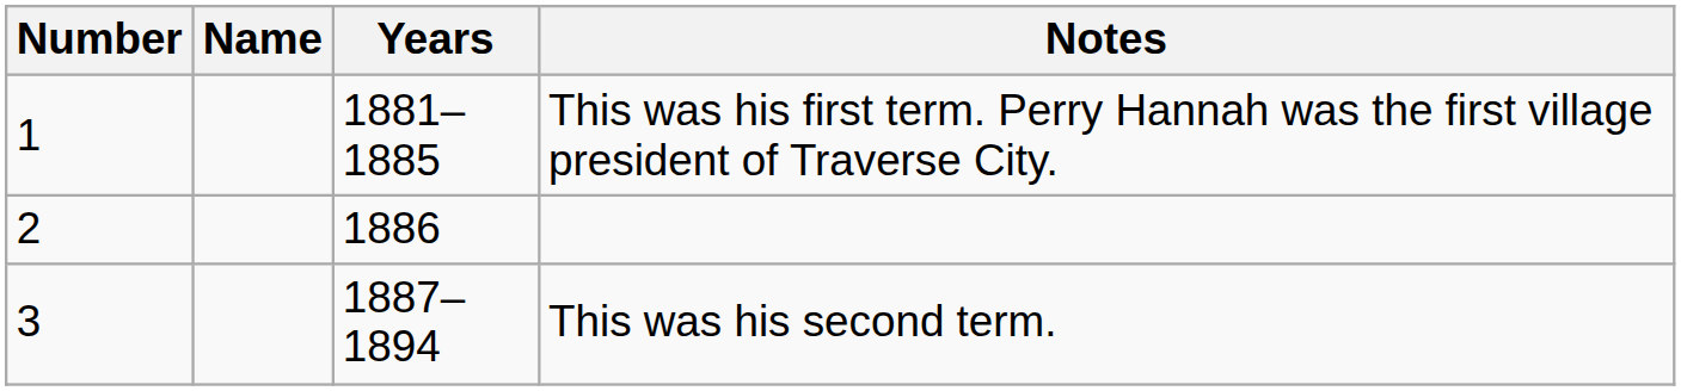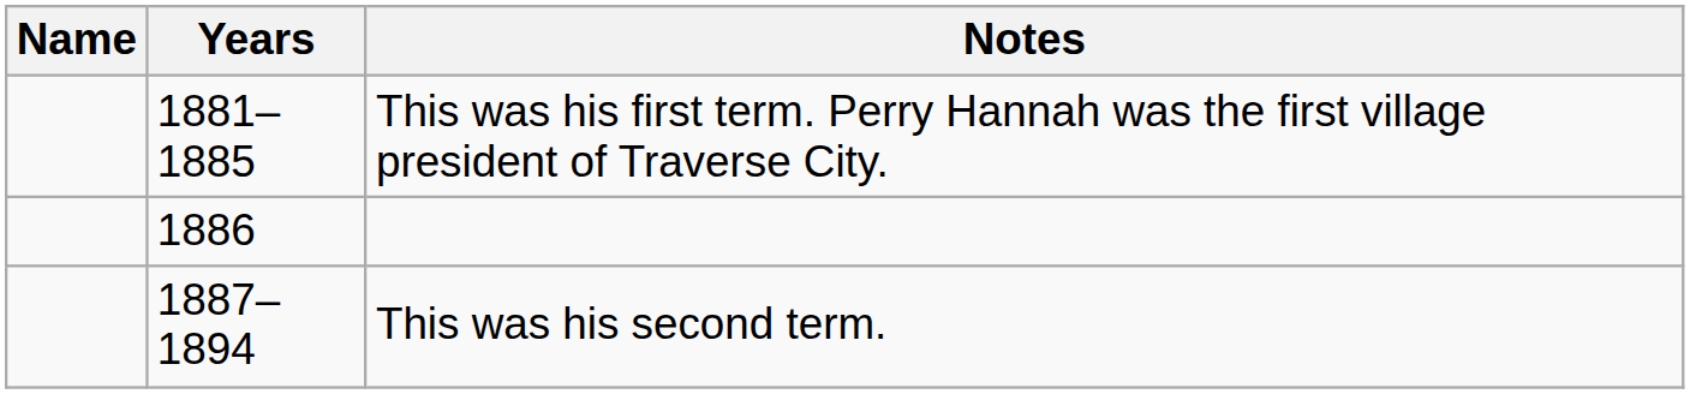 <table class="wikitable">
 <tr>
-<th>Number</th>
 <th>Name</th>
 <th>Years</th>
 <th>Notes</th>
 </tr>
 <tr>
-<td>1</td>
 <td></td>
 <td>1881–1885</td>
 <td>This was his first term. Perry Hannah was the first village president of Traverse City.</td>
 </tr>
 <tr>
-<td>2</td>
 <td></td>
 <td>1886</td>
 <td></td>
 </tr>
 <tr>
-<td>3</td>
 <td></td>
 <td>1887–1894</td>
 <td>This was his second term.</td>
 </tr>
 </table>
